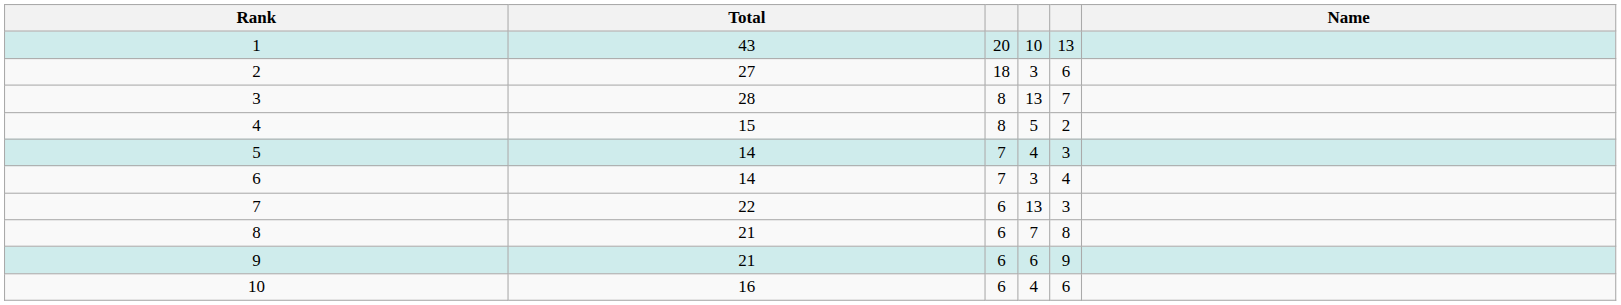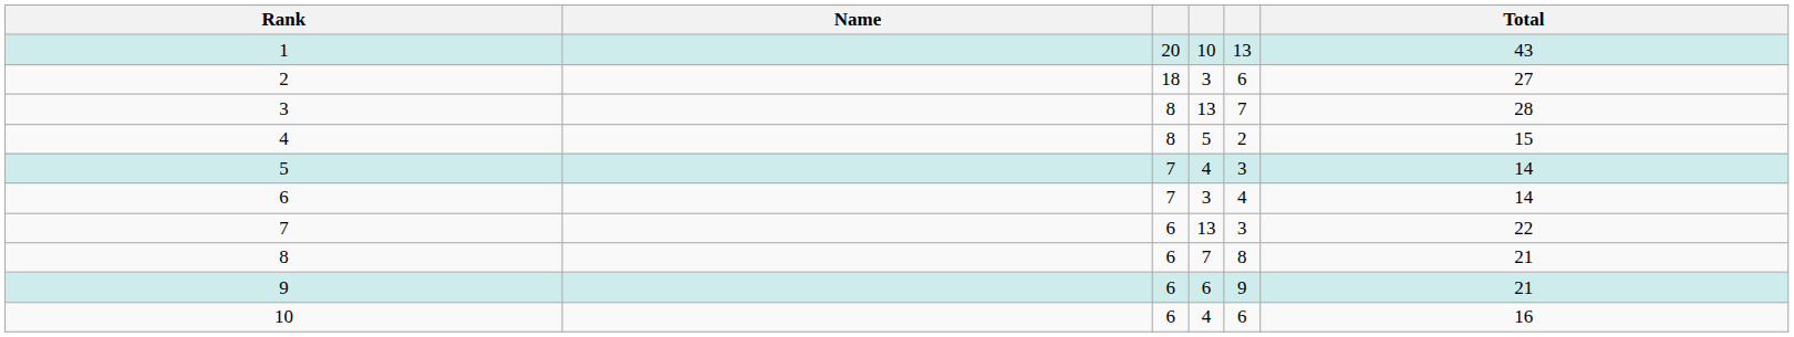 <table class="wikitable" width=96% style="text-align:center">
 <tr>
 <th>Rank</th>
-<th>Total</th>
+<th>Name</th>
 <th style="width:2%;" bgcolor=gold></th>
 <th style="width:2%;" bgcolor=silver></th>
 <th style="width:2%;" bgcolor=cc9966></th>
-<th>Name</th>
+<th>Total</th>
 </tr>
 <tr style="background:#CFECEC">
 <td>1</td>
-<td>43</td>
+<td align=left></td>
 <td>20</td>
 <td>10</td>
 <td>13</td>
-<td align=left></td>
+<td>43</td>
 </tr>
 <tr>
 <td>2</td>
-<td>27</td>
+<td align=left></td>
 <td>18</td>
 <td>3</td>
 <td>6</td>
-<td align=left></td>
+<td>27</td>
 </tr>
 <tr>
 <td>3</td>
-<td>28</td>
+<td align=left></td>
 <td>8</td>
 <td>13</td>
 <td>7</td>
-<td align=left></td>
+<td>28</td>
 </tr>
 <tr>
 <td>4</td>
-<td>15</td>
+<td align=left></td>
 <td>8</td>
 <td>5</td>
 <td>2</td>
-<td align=left></td>
+<td>15</td>
 </tr>
 <tr style="background:#CFECEC">
 <td>5</td>
-<td>14</td>
+<td align=left></td>
 <td>7</td>
 <td>4</td>
 <td>3</td>
-<td align=left></td>
+<td>14</td>
 </tr>
 <tr>
 <td>6</td>
-<td>14</td>
+<td align=left></td>
 <td>7</td>
 <td>3</td>
 <td>4</td>
-<td align=left></td>
+<td>14</td>
 </tr>
 <tr>
 <td>7</td>
-<td>22</td>
+<td align=left></td>
 <td>6</td>
 <td>13</td>
 <td>3</td>
-<td align=left></td>
+<td>22</td>
 </tr>
 <tr>
 <td>8</td>
-<td>21</td>
+<td align=left></td>
 <td>6</td>
 <td>7</td>
 <td>8</td>
-<td align=left></td>
+<td>21</td>
 </tr>
 <tr style="background:#CFECEC">
 <td>9</td>
-<td>21</td>
+<td align=left></td>
 <td>6</td>
 <td>6</td>
 <td>9</td>
-<td align=left></td>
+<td>21</td>
 </tr>
 <tr>
 <td>10</td>
-<td>16</td>
+<td align=left></td>
 <td>6</td>
 <td>4</td>
 <td>6</td>
-<td align=left></td>
+<td>16</td>
 </tr>
 </table>
